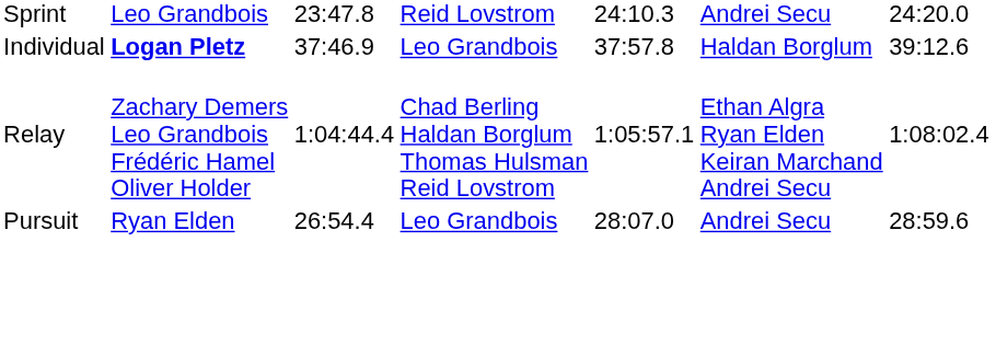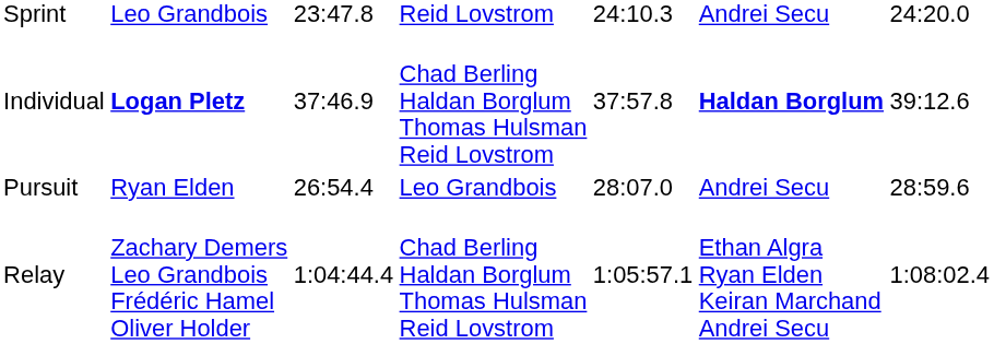 <table>
 <tr>
 <td>Sprint</td>
 <td><a href='#'>Leo Grandbois</a><br></td>
 <td>23:47.8</td>
 <td><a href='#'>Reid Lovstrom</a><br></td>
 <td>24:10.3</td>
 <td><a href='#'>Andrei Secu</a><br></td>
 <td>24:20.0</td>
 </tr>
 <tr>
 <td>Individual</td>
 <td><strong><a href='#'>Logan Pletz</a><br></strong></td>
 <td>37:46.9</td>
+<td><br><a href='#'>Chad Berling</a><br><a href='#'>Haldan Borglum</a><br><a href='#'>Thomas Hulsman</a><br><a href='#'>Reid Lovstrom</a></td>
+<td>37:57.8</td>
+<td><strong><a href='#'>Haldan Borglum</a><br></strong></td>
+<td>39:12.6</td>
+</tr>
+<tr>
+<td>Pursuit</td>
+<td><a href='#'>Ryan Elden</a><br></td>
+<td>26:54.4</td>
 <td><a href='#'>Leo Grandbois</a><br></td>
-<td>37:57.8</td>
-<td><a href='#'>Haldan Borglum</a><br></td>
-<td>39:12.6</td>
+<td>28:07.0</td>
+<td><a href='#'>Andrei Secu</a><br></td>
+<td>28:59.6</td>
 </tr>
 <tr>
 <td>Relay</td>
 <td><br><a href='#'>Zachary Demers</a><br><a href='#'>Leo Grandbois</a><br><a href='#'>Frédéric Hamel</a><br><a href='#'>Oliver Holder</a></td>
 <td>1:04:44.4</td>
 <td><br><a href='#'>Chad Berling</a><br><a href='#'>Haldan Borglum</a><br><a href='#'>Thomas Hulsman</a><br><a href='#'>Reid Lovstrom</a></td>
 <td>1:05:57.1</td>
 <td><br><a href='#'>Ethan Algra</a><br><a href='#'>Ryan Elden</a><br><a href='#'>Keiran Marchand</a><br><a href='#'>Andrei Secu</a></td>
 <td>1:08:02.4</td>
 </tr>
-<tr>
-<td>Pursuit</td>
-<td><a href='#'>Ryan Elden</a><br></td>
-<td>26:54.4</td>
-<td><a href='#'>Leo Grandbois</a><br></td>
-<td>28:07.0</td>
-<td><a href='#'>Andrei Secu</a><br></td>
-<td>28:59.6</td>
-</tr>
 </table>
